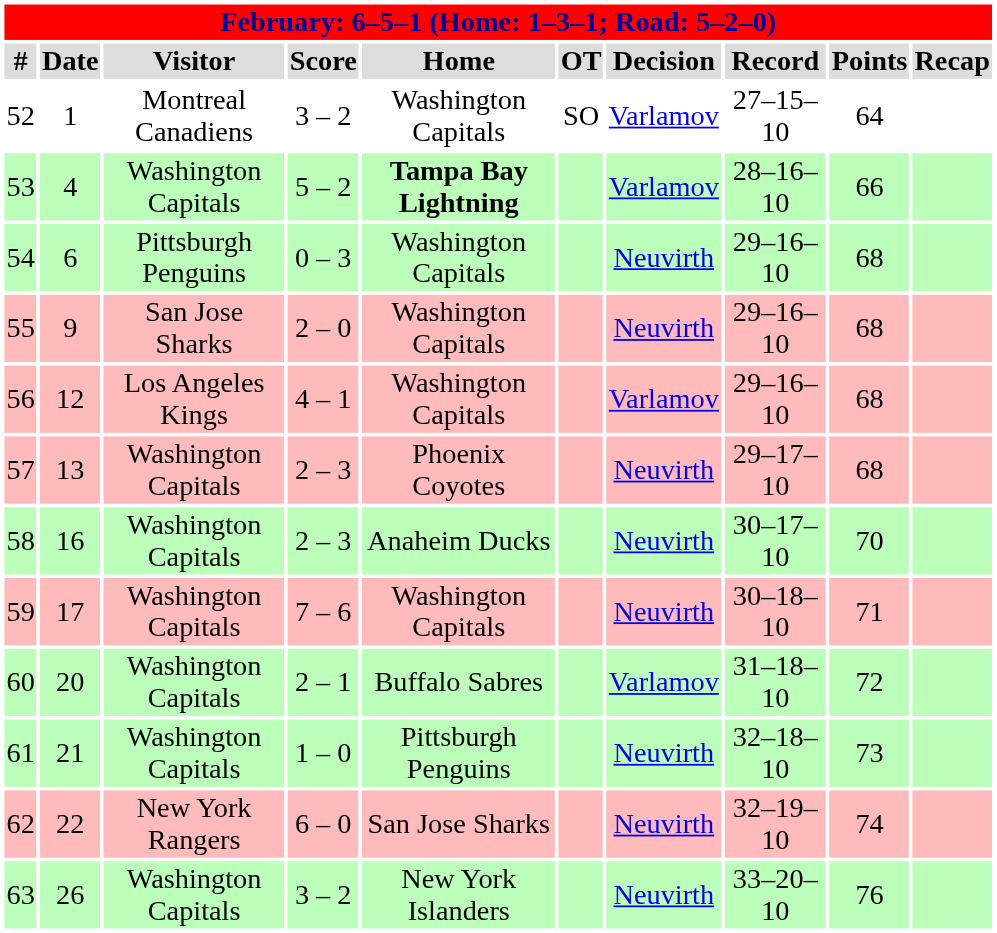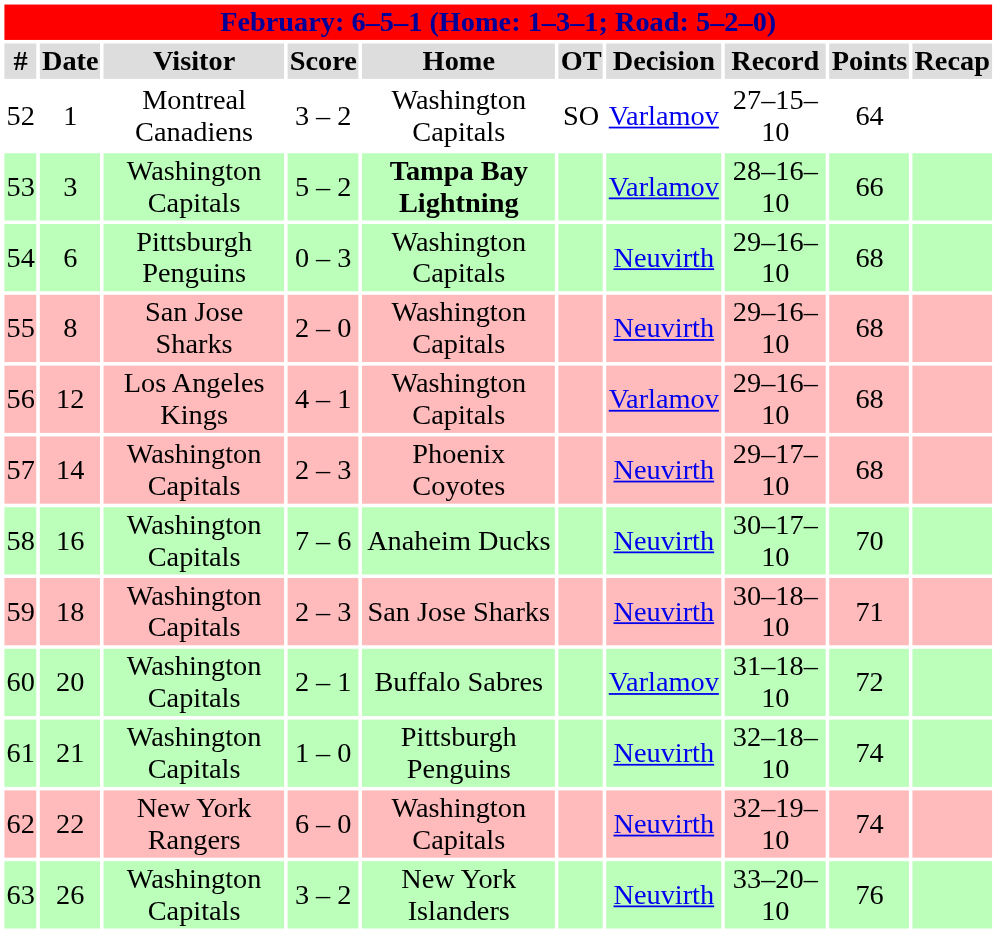 <table class="toccolours collapsible collapsed" width=90% style="clear:both; margin:1.5em auto; text-align:center">
 <tr>
 <th colspan=11 style="background:#FF0000; color:#000099;">February: 6–5–1 (Home: 1–3–1; Road: 5–2–0)</th>
 </tr>
 <tr align="center" bgcolor="#dddddd">
 <td><strong>#</strong></td>
 <td><strong>Date</strong></td>
 <td><strong>Visitor</strong></td>
 <td><strong>Score</strong></td>
 <td><strong>Home</strong></td>
 <td><strong>OT</strong></td>
 <td><strong>Decision</strong></td>
 <td><strong>Record</strong></td>
 <td><strong>Points</strong></td>
 <td><strong>Recap</strong></td>
 </tr>
 <tr style="text-align:center; background:">
 <td>52</td>
 <td>1</td>
 <td>Montreal Canadiens</td>
 <td>3 – 2</td>
 <td>Washington Capitals</td>
 <td>SO</td>
 <td><a href='#'>Varlamov</a></td>
 <td>27–15–10</td>
 <td>64</td>
 <td></td>
 </tr>
 <tr style="text-align:center; background:#bfb;">
 <td>53</td>
-<td>4</td>
+<td>3</td>
 <td>Washington Capitals</td>
 <td>5 – 2</td>
 <td><strong>Tampa Bay Lightning</strong></td>
 <td></td>
 <td><a href='#'>Varlamov</a></td>
 <td>28–16–10</td>
 <td>66</td>
 <td></td>
 </tr>
 <tr style="text-align:center; background:#bfb;">
 <td>54</td>
 <td>6</td>
 <td>Pittsburgh Penguins</td>
 <td>0 – 3</td>
 <td>Washington Capitals</td>
 <td></td>
 <td><a href='#'>Neuvirth</a></td>
 <td>29–16–10</td>
 <td>68</td>
 <td></td>
 </tr>
 <tr style="text-align:center; background:#fbb;">
 <td>55</td>
-<td>9</td>
+<td>8</td>
 <td>San Jose Sharks</td>
 <td>2 – 0</td>
 <td>Washington Capitals</td>
 <td></td>
 <td><a href='#'>Neuvirth</a></td>
 <td>29–16–10</td>
 <td>68</td>
 <td></td>
 </tr>
 <tr style="text-align:center; background:#fbb;">
 <td>56</td>
 <td>12</td>
 <td>Los Angeles Kings</td>
 <td>4 – 1</td>
 <td>Washington Capitals</td>
 <td></td>
 <td><a href='#'>Varlamov</a></td>
 <td>29–16–10</td>
 <td>68</td>
 <td></td>
 </tr>
 <tr style="text-align:center; background:#fbb;">
 <td>57</td>
-<td>13</td>
+<td>14</td>
 <td>Washington Capitals</td>
 <td>2 – 3</td>
 <td>Phoenix Coyotes</td>
 <td></td>
 <td><a href='#'>Neuvirth</a></td>
 <td>29–17–10</td>
 <td>68</td>
 <td></td>
 </tr>
 <tr style="text-align:center; background:#bfb;">
 <td>58</td>
 <td>16</td>
 <td>Washington Capitals</td>
-<td>2 – 3</td>
+<td>7 – 6</td>
 <td>Anaheim Ducks</td>
 <td></td>
 <td><a href='#'>Neuvirth</a></td>
 <td>30–17–10</td>
 <td>70</td>
 <td></td>
 </tr>
 <tr style="text-align:center; background:#fbb;">
 <td>59</td>
-<td>17</td>
+<td>18</td>
 <td>Washington Capitals</td>
-<td>7 – 6</td>
-<td>Washington Capitals</td>
+<td>2 – 3</td>
+<td>San Jose Sharks</td>
 <td></td>
 <td><a href='#'>Neuvirth</a></td>
 <td>30–18–10</td>
 <td>71</td>
 <td></td>
 </tr>
 <tr style="text-align:center; background:#bfb;">
 <td>60</td>
 <td>20</td>
 <td>Washington Capitals</td>
 <td>2 – 1</td>
 <td>Buffalo Sabres</td>
 <td></td>
 <td><a href='#'>Varlamov</a></td>
 <td>31–18–10</td>
 <td>72</td>
 <td></td>
 </tr>
 <tr style="text-align:center; background:#bfb;">
 <td>61</td>
 <td>21</td>
 <td>Washington Capitals</td>
 <td>1 – 0</td>
 <td>Pittsburgh Penguins</td>
 <td></td>
 <td><a href='#'>Neuvirth</a></td>
 <td>32–18–10</td>
-<td>73</td>
+<td>74</td>
 <td></td>
 </tr>
 <tr style="text-align:center; background:#fbb;">
 <td>62</td>
 <td>22</td>
 <td>New York Rangers</td>
 <td>6 – 0</td>
-<td>San Jose Sharks</td>
+<td>Washington Capitals</td>
 <td></td>
 <td><a href='#'>Neuvirth</a></td>
 <td>32–19–10</td>
 <td>74</td>
 <td></td>
 </tr>
 <tr style="text-align:center; background:#bfb;">
 <td>63</td>
 <td>26</td>
 <td>Washington Capitals</td>
 <td>3 – 2</td>
 <td>New York Islanders</td>
 <td></td>
 <td><a href='#'>Neuvirth</a></td>
 <td>33–20–10</td>
 <td>76</td>
 <td></td>
 </tr>
 </table>
